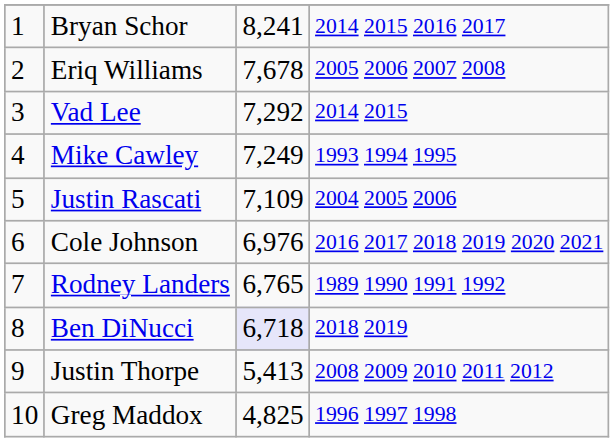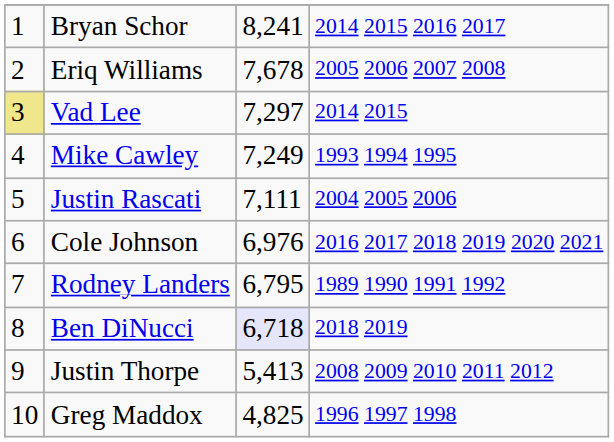 <table class="wikitable">
 <tr>
 </tr>
 <tr>
 <td>1</td>
 <td>Bryan Schor</td>
 <td>8,241</td>
 <td style="font-size:80%;"><a href='#'>2014</a> <a href='#'>2015</a> <a href='#'>2016</a> <a href='#'>2017</a></td>
 </tr>
 <tr>
 <td>2</td>
 <td>Eriq Williams</td>
 <td>7,678</td>
 <td style="font-size:80%;"><a href='#'>2005</a> <a href='#'>2006</a> <a href='#'>2007</a> <a href='#'>2008</a></td>
 </tr>
 <tr>
-<td>3</td>
+<td style="background: khaki;">3</td>
 <td><a href='#'>Vad Lee</a></td>
-<td>7,292</td>
+<td>7,297</td>
 <td style="font-size:80%;"><a href='#'>2014</a> <a href='#'>2015</a></td>
 </tr>
 <tr>
 <td>4</td>
 <td><a href='#'>Mike Cawley</a></td>
 <td>7,249</td>
 <td style="font-size:80%;"><a href='#'>1993</a> <a href='#'>1994</a> <a href='#'>1995</a></td>
 </tr>
 <tr>
 <td>5</td>
 <td><a href='#'>Justin Rascati</a></td>
-<td>7,109</td>
+<td>7,111</td>
 <td style="font-size:80%;"><a href='#'>2004</a> <a href='#'>2005</a> <a href='#'>2006</a></td>
 </tr>
 <tr>
 <td>6</td>
 <td>Cole Johnson</td>
 <td>6,976</td>
 <td style="font-size:80%;"><a href='#'>2016</a> <a href='#'>2017</a> <a href='#'>2018</a> <a href='#'>2019</a> <a href='#'>2020</a> <a href='#'>2021</a></td>
 </tr>
 <tr>
 <td>7</td>
 <td><a href='#'>Rodney Landers</a></td>
-<td>6,765</td>
+<td>6,795</td>
 <td style="font-size:80%;"><a href='#'>1989</a> <a href='#'>1990</a> <a href='#'>1991</a> <a href='#'>1992</a></td>
 </tr>
 <tr>
 <td>8</td>
 <td><a href='#'>Ben DiNucci</a></td>
 <td style="background: lavender;">6,718</td>
 <td style="font-size:80%;"><a href='#'>2018</a> <a href='#'>2019</a></td>
 </tr>
 <tr>
 <td>9</td>
 <td>Justin Thorpe</td>
 <td>5,413</td>
 <td style="font-size:80%;"><a href='#'>2008</a> <a href='#'>2009</a> <a href='#'>2010</a> <a href='#'>2011</a> <a href='#'>2012</a></td>
 </tr>
 <tr>
 <td>10</td>
 <td>Greg Maddox</td>
 <td>4,825</td>
 <td style="font-size:80%;"><a href='#'>1996</a> <a href='#'>1997</a> <a href='#'>1998</a></td>
 </tr>
 </table>
